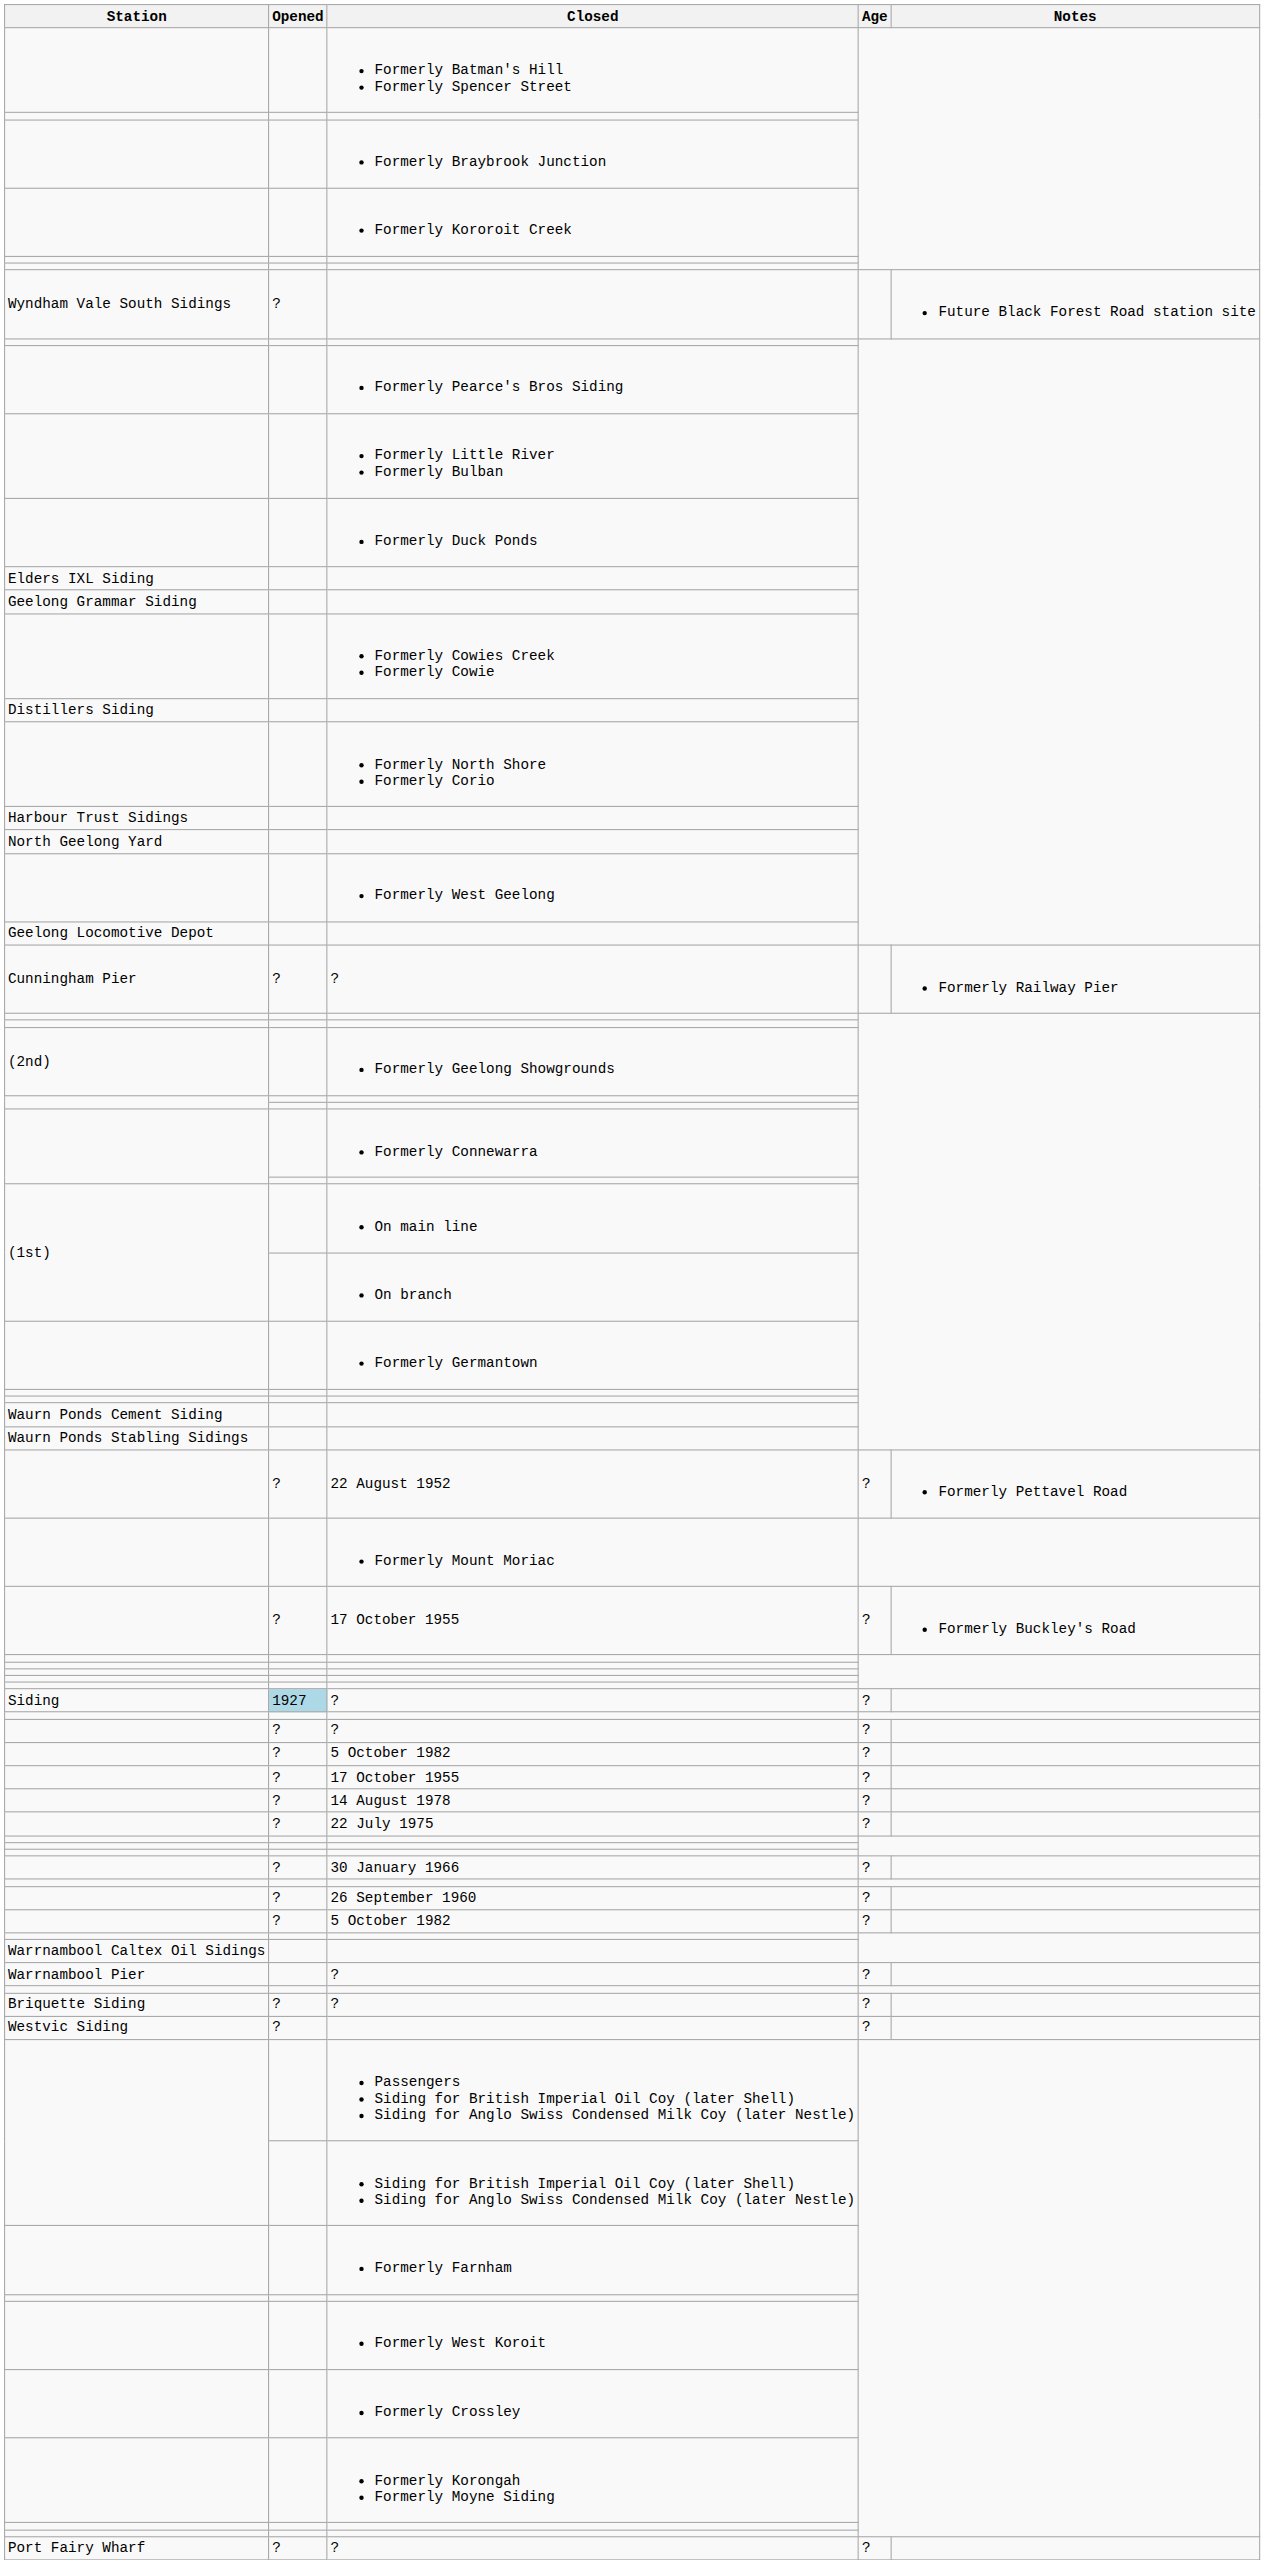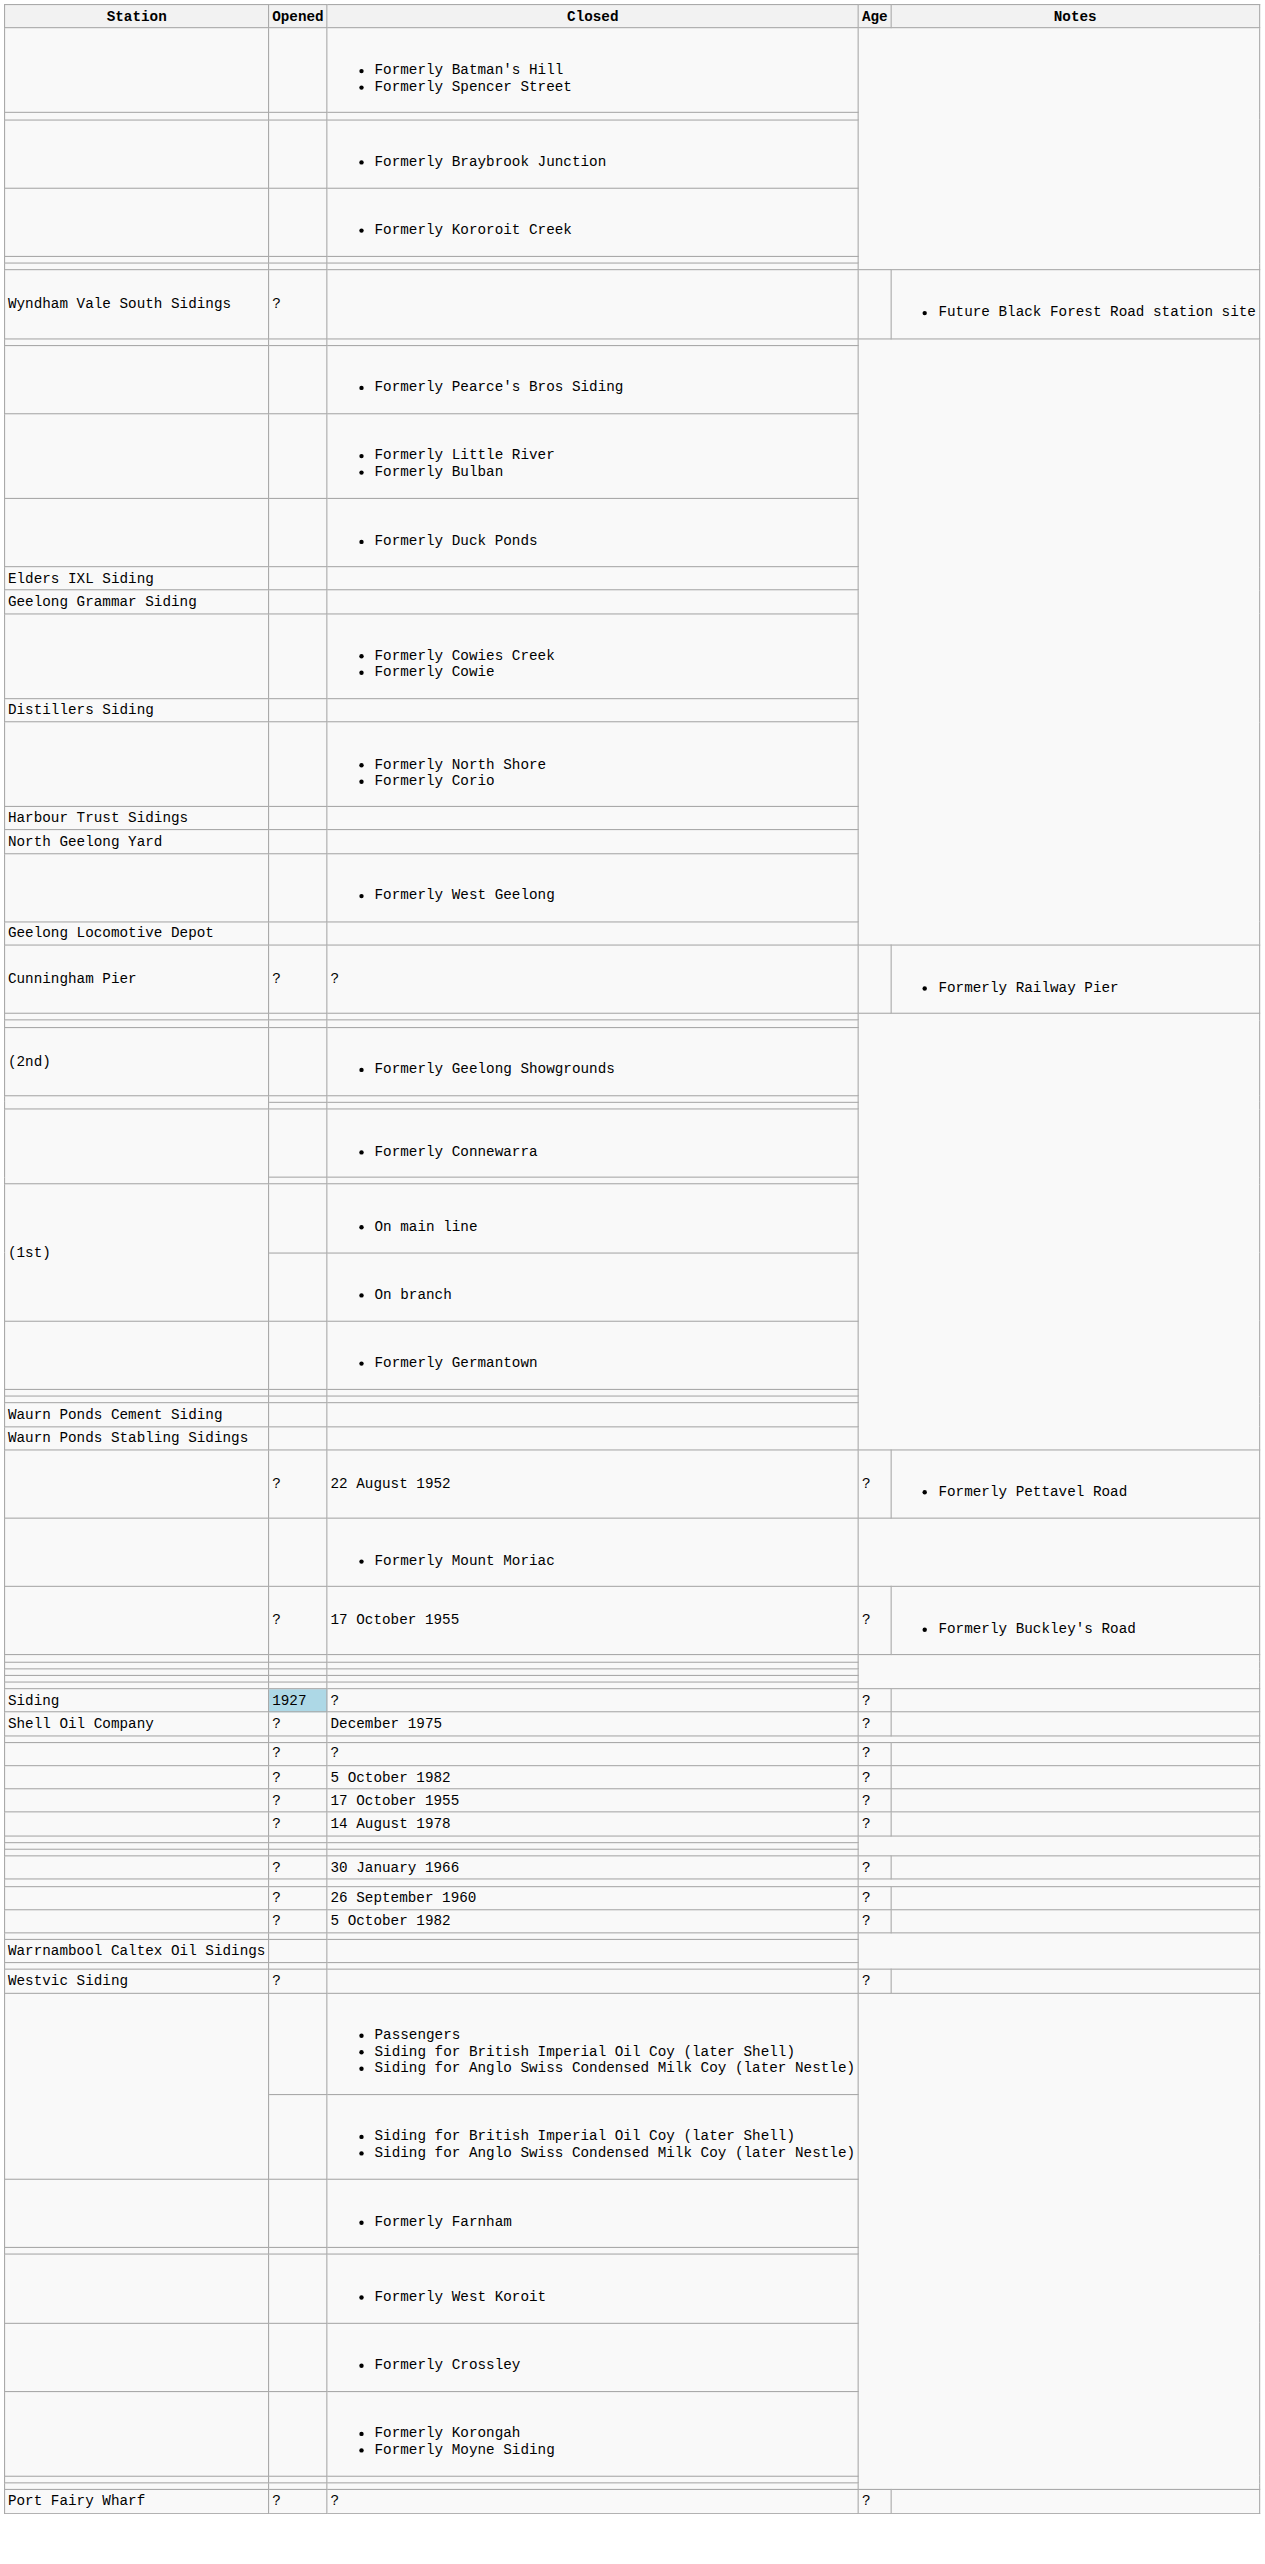 <table class="wikitable sortable mw-collapsible mw-collapsed">
 <tr>
 <th>Station</th>
 <th>Opened</th>
 <th>Closed</th>
 <th>Age</th>
 <th scope=col class=unsortable>Notes</th>
 </tr>
 <tr>
 <td></td>
 <td></td>
 <td><br><ul><li>Formerly Batman's Hill</li><li>Formerly Spencer Street</li></ul></td>
 </tr>
 <tr>
 <td></td>
 <td></td>
 <td></td>
 </tr>
 <tr>
 <td></td>
 <td></td>
 <td><br><ul><li>Formerly Braybrook Junction</li></ul></td>
 </tr>
 <tr>
 <td></td>
 <td></td>
 <td><br><ul><li>Formerly Kororoit Creek</li></ul></td>
 </tr>
 <tr>
 <td></td>
 <td></td>
 <td></td>
 </tr>
 <tr>
 <td></td>
 <td></td>
 <td></td>
 </tr>
 <tr>
 <td>Wyndham Vale South Sidings</td>
 <td>?</td>
 <td></td>
 <td></td>
 <td><br><ul><li>Future Black Forest Road station site</li></ul></td>
 </tr>
 <tr>
 <td></td>
 <td></td>
 <td></td>
 </tr>
 <tr>
 <td></td>
 <td></td>
 <td><br><ul><li>Formerly Pearce's Bros Siding</li></ul></td>
 </tr>
 <tr>
 <td></td>
 <td></td>
 <td><br><ul><li>Formerly Little River</li><li>Formerly Bulban</li></ul></td>
 </tr>
 <tr>
 <td></td>
 <td></td>
 <td><br><ul><li>Formerly Duck Ponds</li></ul></td>
 </tr>
 <tr>
 <td>Elders IXL Siding</td>
 <td></td>
 <td></td>
 </tr>
 <tr>
 <td>Geelong Grammar Siding</td>
 <td></td>
 <td></td>
 </tr>
 <tr>
 <td></td>
 <td></td>
 <td><br><ul><li>Formerly Cowies Creek</li><li>Formerly Cowie</li></ul></td>
 </tr>
 <tr>
 <td>Distillers Siding</td>
 <td></td>
 <td></td>
 </tr>
 <tr>
 <td></td>
 <td></td>
 <td><br><ul><li>Formerly North Shore</li><li>Formerly Corio</li></ul></td>
 </tr>
 <tr>
 <td>Harbour Trust Sidings</td>
 <td></td>
 <td></td>
 </tr>
 <tr>
 <td>North Geelong Yard</td>
 <td></td>
 <td></td>
 </tr>
 <tr>
 <td></td>
 <td></td>
 <td><br><ul><li>Formerly West Geelong</li></ul></td>
 </tr>
 <tr>
 <td>Geelong Locomotive Depot</td>
 <td></td>
 <td></td>
 </tr>
 <tr>
 <td>Cunningham Pier</td>
 <td>?</td>
 <td>?</td>
 <td></td>
 <td><br><ul><li>Formerly Railway Pier</li></ul></td>
 </tr>
 <tr>
 <td></td>
 <td></td>
 <td></td>
 </tr>
 <tr>
 <td></td>
 <td></td>
 <td></td>
 </tr>
 <tr>
 <td> (2nd)</td>
 <td></td>
 <td><br><ul><li>Formerly Geelong Showgrounds</li></ul></td>
 </tr>
 <tr>
 <td rowspan="2"></td>
 <td></td>
 <td></td>
 </tr>
 <tr>
 <td></td>
 <td></td>
 </tr>
 <tr>
 <td rowspan="2"></td>
 <td></td>
 <td><br><ul><li>Formerly Connewarra</li></ul></td>
 </tr>
 <tr>
 <td></td>
 <td></td>
 </tr>
 <tr>
 <td rowspan="2"> (1st)</td>
 <td></td>
 <td><br><ul><li>On main line</li></ul></td>
 </tr>
 <tr>
 <td></td>
 <td><br><ul><li>On branch</li></ul></td>
 </tr>
 <tr>
 <td></td>
 <td></td>
 <td><br><ul><li>Formerly Germantown</li></ul></td>
 </tr>
 <tr>
 <td></td>
 <td></td>
 <td></td>
 </tr>
 <tr>
 <td></td>
 <td></td>
 <td></td>
 </tr>
 <tr>
 <td>Waurn Ponds Cement Siding</td>
 <td></td>
 <td></td>
 </tr>
 <tr>
 <td>Waurn Ponds Stabling Sidings</td>
 <td></td>
 <td></td>
 </tr>
 <tr>
 <td></td>
 <td>?</td>
 <td>22 August 1952</td>
 <td>?</td>
 <td><br><ul><li>Formerly Pettavel Road</li></ul></td>
 </tr>
 <tr>
 <td></td>
 <td></td>
 <td><br><ul><li>Formerly Mount Moriac</li></ul></td>
 </tr>
 <tr>
 <td></td>
 <td>?</td>
 <td>17 October 1955</td>
 <td>?</td>
 <td><br><ul><li>Formerly Buckley's Road</li></ul></td>
 </tr>
 <tr>
 <td></td>
 <td></td>
 <td></td>
 </tr>
 <tr>
 <td></td>
 <td></td>
 <td></td>
 </tr>
 <tr>
 <td></td>
 <td></td>
 <td></td>
 </tr>
 <tr>
 <td></td>
 <td></td>
 <td></td>
 </tr>
 <tr>
 <td></td>
 <td></td>
 <td></td>
 </tr>
 <tr>
 <td> Siding</td>
 <td style="background: lightblue;">1927</td>
 <td>?</td>
 <td>?</td>
 <td></td>
 </tr>
 <tr>
+<td>Shell Oil Company</td>
+<td>?</td>
+<td>December 1975</td>
+<td>?</td>
+<td></td>
+</tr>
+<tr>
 <td></td>
 <td></td>
 <td></td>
 </tr>
 <tr>
 <td></td>
 <td>?</td>
 <td>?</td>
 <td>?</td>
 <td></td>
 </tr>
 <tr>
 <td></td>
 <td>?</td>
 <td>5 October 1982</td>
 <td>?</td>
 <td></td>
 </tr>
 <tr>
 <td></td>
 <td>?</td>
 <td>17 October 1955</td>
 <td>?</td>
 <td></td>
 </tr>
 <tr>
 <td></td>
 <td>?</td>
 <td>14 August 1978</td>
-<td>?</td>
-<td></td>
-</tr>
-<tr>
-<td></td>
-<td>?</td>
-<td>22 July 1975</td>
 <td>?</td>
 <td></td>
 </tr>
 <tr>
 <td></td>
 <td></td>
 <td></td>
 </tr>
 <tr>
 <td></td>
 <td></td>
 <td></td>
 </tr>
 <tr>
 <td></td>
 <td></td>
 <td></td>
 </tr>
 <tr>
 <td></td>
 <td>?</td>
 <td>30 January 1966</td>
 <td>?</td>
 <td></td>
 </tr>
 <tr>
 <td></td>
 <td></td>
 <td></td>
 </tr>
 <tr>
 <td></td>
 <td>?</td>
 <td>26 September 1960</td>
 <td>?</td>
 <td></td>
 </tr>
 <tr>
 <td></td>
 <td>?</td>
 <td>5 October 1982</td>
 <td>?</td>
 <td></td>
 </tr>
 <tr>
 <td></td>
 <td></td>
 <td></td>
 </tr>
 <tr>
 <td>Warrnambool Caltex Oil Sidings</td>
 <td></td>
 <td></td>
 </tr>
 <tr>
-<td>Warrnambool Pier</td>
-<td></td>
-<td>?</td>
-<td>?</td>
-<td></td>
-</tr>
-<tr>
 <td></td>
 <td></td>
-<td></td>
-</tr>
-<tr>
-<td>Briquette Siding</td>
-<td>?</td>
-<td>?</td>
-<td>?</td>
 <td></td>
 </tr>
 <tr>
 <td>Westvic Siding</td>
 <td>?</td>
 <td></td>
 <td>?</td>
 <td></td>
 </tr>
 <tr>
 <td rowspan="2"></td>
 <td></td>
 <td><br><ul><li>Passengers</li><li>Siding for British Imperial Oil Coy (later Shell)</li><li>Siding for Anglo Swiss Condensed Milk Coy (later Nestle)</li></ul></td>
 </tr>
 <tr>
 <td></td>
 <td><br><ul><li>Siding for British Imperial Oil Coy (later Shell)</li><li>Siding for Anglo Swiss Condensed Milk Coy (later Nestle)</li></ul></td>
 </tr>
 <tr>
 <td></td>
 <td></td>
 <td><br><ul><li>Formerly Farnham</li></ul></td>
 </tr>
 <tr>
 <td></td>
 <td></td>
 <td></td>
 </tr>
 <tr>
 <td></td>
 <td></td>
 <td><br><ul><li>Formerly West Koroit</li></ul></td>
 </tr>
 <tr>
 <td></td>
 <td></td>
 <td><br><ul><li>Formerly Crossley</li></ul></td>
 </tr>
 <tr>
 <td></td>
 <td></td>
 <td><br><ul><li>Formerly Korongah</li><li>Formerly Moyne Siding</li></ul></td>
 </tr>
 <tr>
 <td></td>
 <td></td>
 <td></td>
 </tr>
 <tr>
 <td></td>
 <td></td>
 <td></td>
 </tr>
 <tr>
 <td>Port Fairy Wharf</td>
 <td>?</td>
 <td>?</td>
 <td>?</td>
 <td></td>
 </tr>
 </table>
